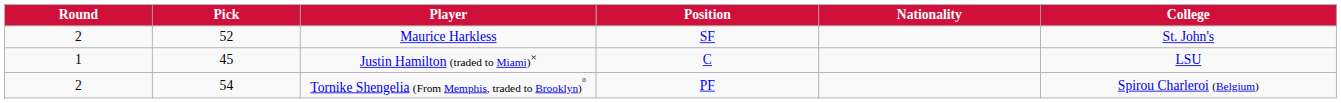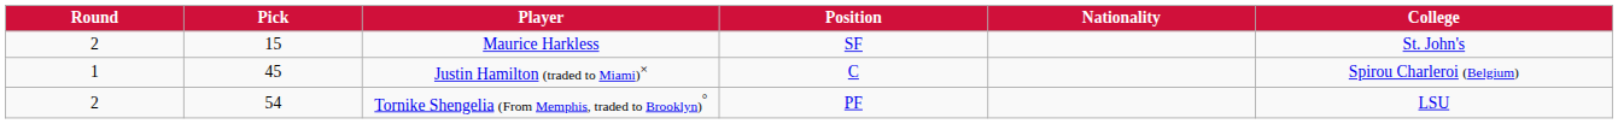 <table class="wikitable sortable sortable">
 <tr>
 <th style="background:#D0103A; color:white" width="10%">Round</th>
 <th style="background:#D0103A; color:white" width="10%">Pick</th>
 <th style="background:#D0103A; color:white" width="20%">Player</th>
 <th style="background:#D0103A; color:white" width="15%">Position</th>
 <th style="background:#D0103A; color:white" width="15%">Nationality</th>
 <th style="background:#D0103A; color:white" width="20%">College</th>
 </tr>
 <tr style="text-align: center">
 <td>2</td>
-<td>52</td>
+<td>15</td>
 <td><a href='#'>Maurice Harkless</a></td>
 <td><a href='#'>SF</a></td>
 <td></td>
 <td><a href='#'>St. John's</a></td>
 </tr>
 <tr style="text-align: center">
 <td>1</td>
 <td>45</td>
 <td><a href='#'>Justin Hamilton</a> <small>(traded to <a href='#'>Miami</a>)</small><sup>×</sup></td>
 <td><a href='#'>C</a></td>
 <td></td>
-<td><a href='#'>LSU</a></td>
+<td><a href='#'>Spirou Charleroi</a> <small>(<a href='#'>Belgium</a>)</small></td>
 </tr>
 <tr style="text-align: center">
 <td>2</td>
 <td>54</td>
 <td><a href='#'>Tornike Shengelia</a> <small>(From <a href='#'>Memphis</a>, traded to <a href='#'>Brooklyn</a>)</small><sup>°</sup></td>
 <td><a href='#'>PF</a></td>
 <td></td>
-<td><a href='#'>Spirou Charleroi</a> <small>(<a href='#'>Belgium</a>)</small></td>
+<td><a href='#'>LSU</a></td>
 </tr>
 </table>
